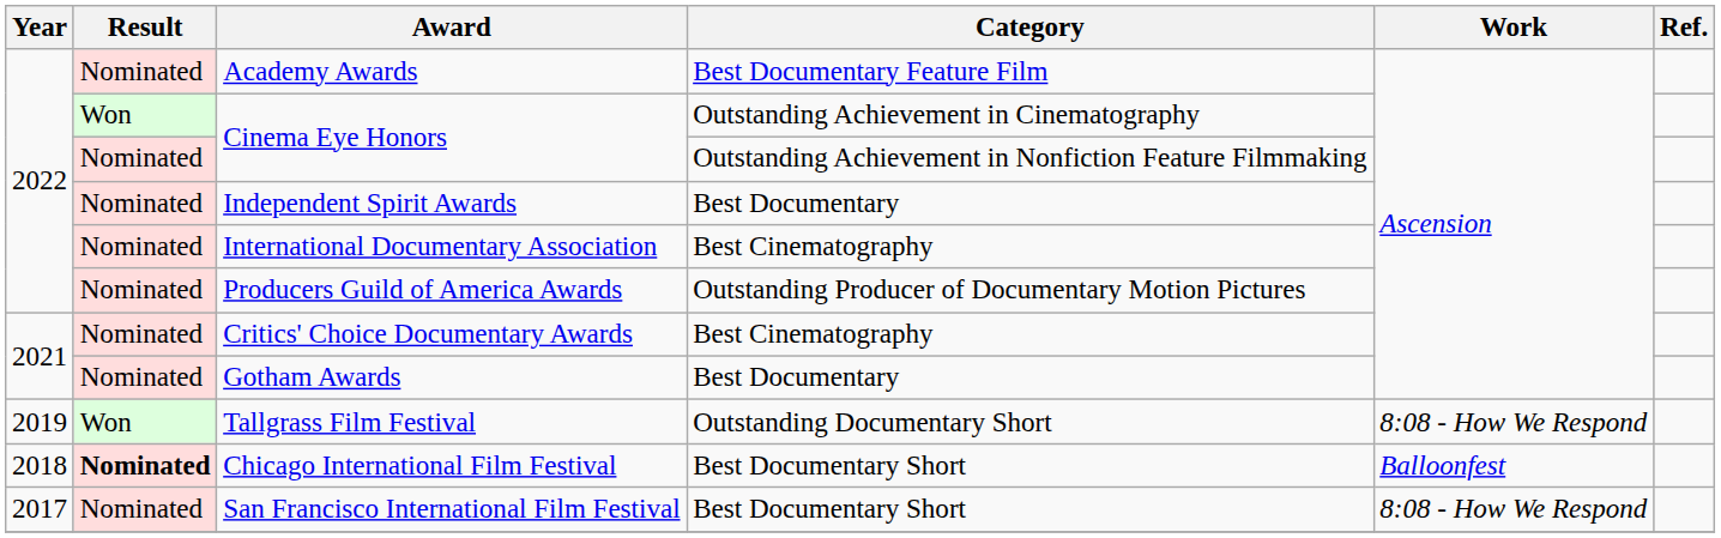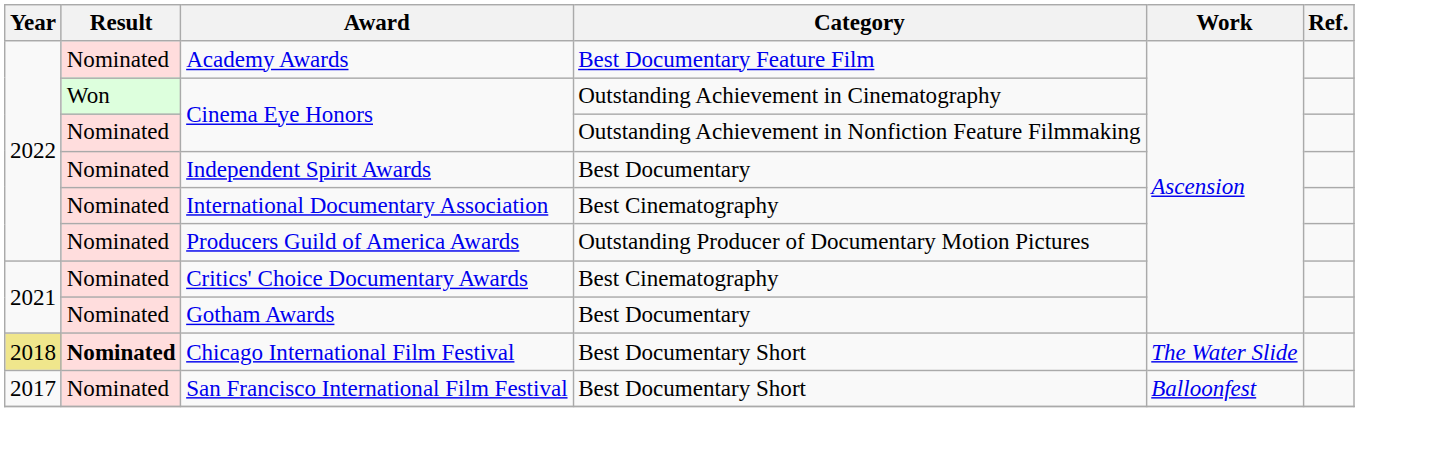 <table class="wikitable">
 <tr>
 <th>Year</th>
 <th>Result</th>
 <th>Award</th>
 <th>Category</th>
 <th>Work</th>
 <th>Ref.</th>
 </tr>
 <tr>
 <td rowspan="6">2022</td>
 <td style="background: #ffdddd">Nominated</td>
 <td><a href='#'>Academy Awards</a></td>
 <td><a href='#'>Best Documentary Feature Film</a></td>
 <td rowspan="8"><em><a href='#'>Ascension</a></em></td>
 <td></td>
 </tr>
 <tr>
 <td style="background: #ddffdd">Won</td>
 <td rowspan="2"><a href='#'>Cinema Eye Honors</a></td>
 <td>Outstanding Achievement in Cinematography</td>
 <td></td>
 </tr>
 <tr>
 <td style="background: #ffdddd">Nominated</td>
 <td>Outstanding Achievement in Nonfiction Feature Filmmaking</td>
 <td></td>
 </tr>
 <tr>
 <td style="background: #ffdddd">Nominated</td>
 <td><a href='#'>Independent Spirit Awards</a></td>
 <td>Best Documentary</td>
 <td></td>
 </tr>
 <tr>
 <td style="background: #ffdddd">Nominated</td>
 <td><a href='#'>International Documentary Association</a></td>
 <td>Best Cinematography</td>
 <td></td>
 </tr>
 <tr>
 <td style="background: #ffdddd">Nominated</td>
 <td><a href='#'>Producers Guild of America Awards</a></td>
 <td>Outstanding Producer of Documentary Motion Pictures</td>
 <td></td>
 </tr>
 <tr>
 <td rowspan="2">2021</td>
 <td style="background: #ffdddd">Nominated</td>
 <td><a href='#'>Critics' Choice Documentary Awards</a></td>
 <td>Best Cinematography</td>
 <td></td>
 </tr>
 <tr>
 <td style="background: #ffdddd">Nominated</td>
 <td><a href='#'>Gotham Awards</a></td>
 <td>Best Documentary</td>
 <td></td>
 </tr>
 <tr>
-<td>2019</td>
-<td style="background: #ddffdd">Won</td>
-<td><a href='#'>Tallgrass Film Festival</a></td>
-<td>Outstanding Documentary Short</td>
-<td><em>8:08 - How We Respond</em></td>
-<td></td>
-</tr>
-<tr>
-<td>2018</td>
+<td style="background: khaki;">2018</td>
 <td style="background: #ffdddd"><strong>Nominated</strong></td>
 <td><a href='#'>Chicago International Film Festival</a></td>
 <td>Best Documentary Short</td>
-<td><em><a href='#'>Balloonfest</a></em></td>
+<td><em><a href='#'>The Water Slide</a></em></td>
 <td></td>
 </tr>
 <tr>
 <td>2017</td>
 <td style="background: #ffdddd">Nominated</td>
 <td><a href='#'>San Francisco International Film Festival</a></td>
 <td>Best Documentary Short</td>
-<td><em>8:08 - How We Respond</em></td>
+<td><em><a href='#'>Balloonfest</a></em></td>
 <td></td>
 </tr>
 <tr>
 </tr>
 </table>
